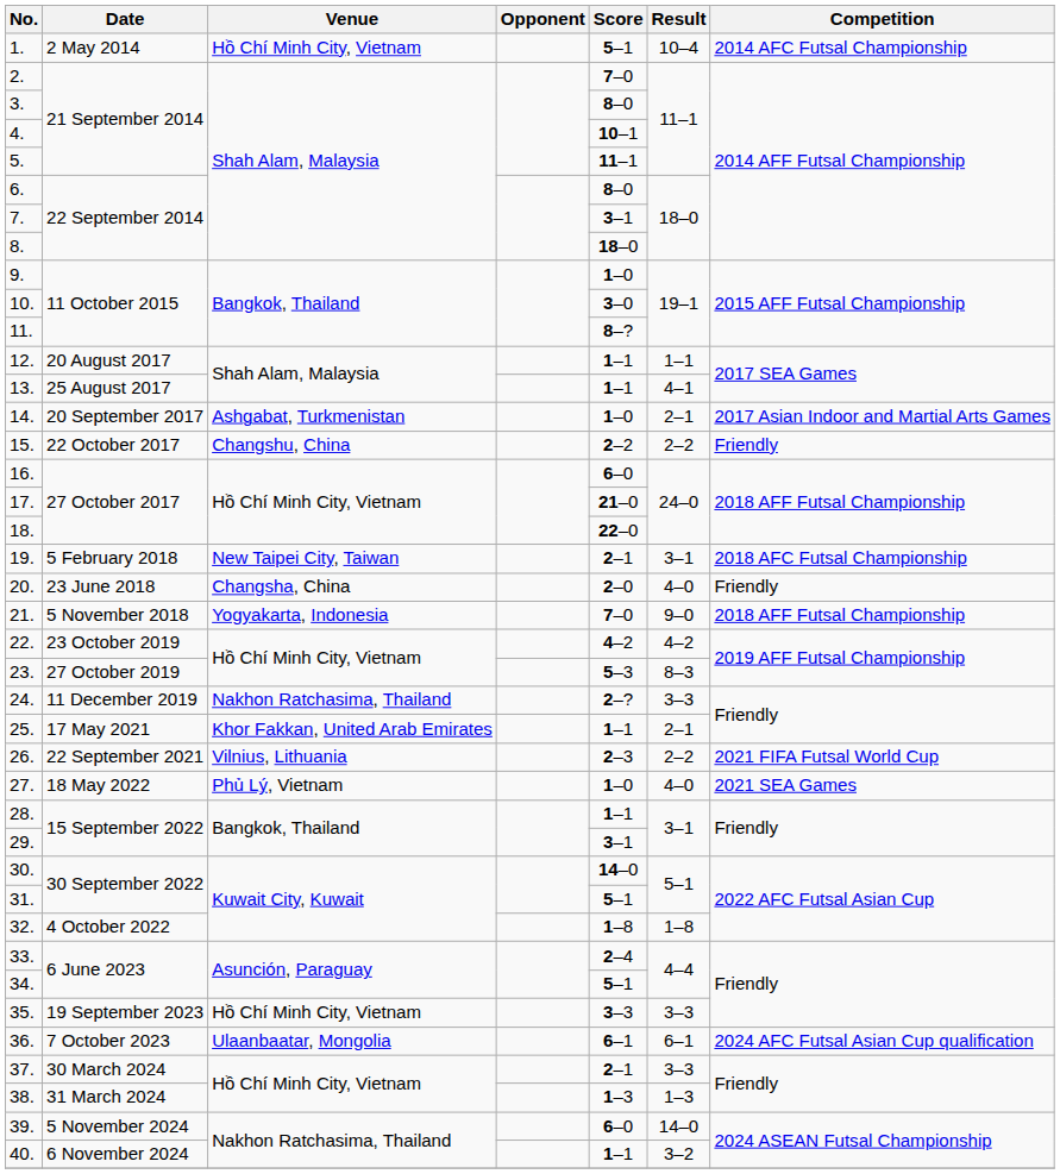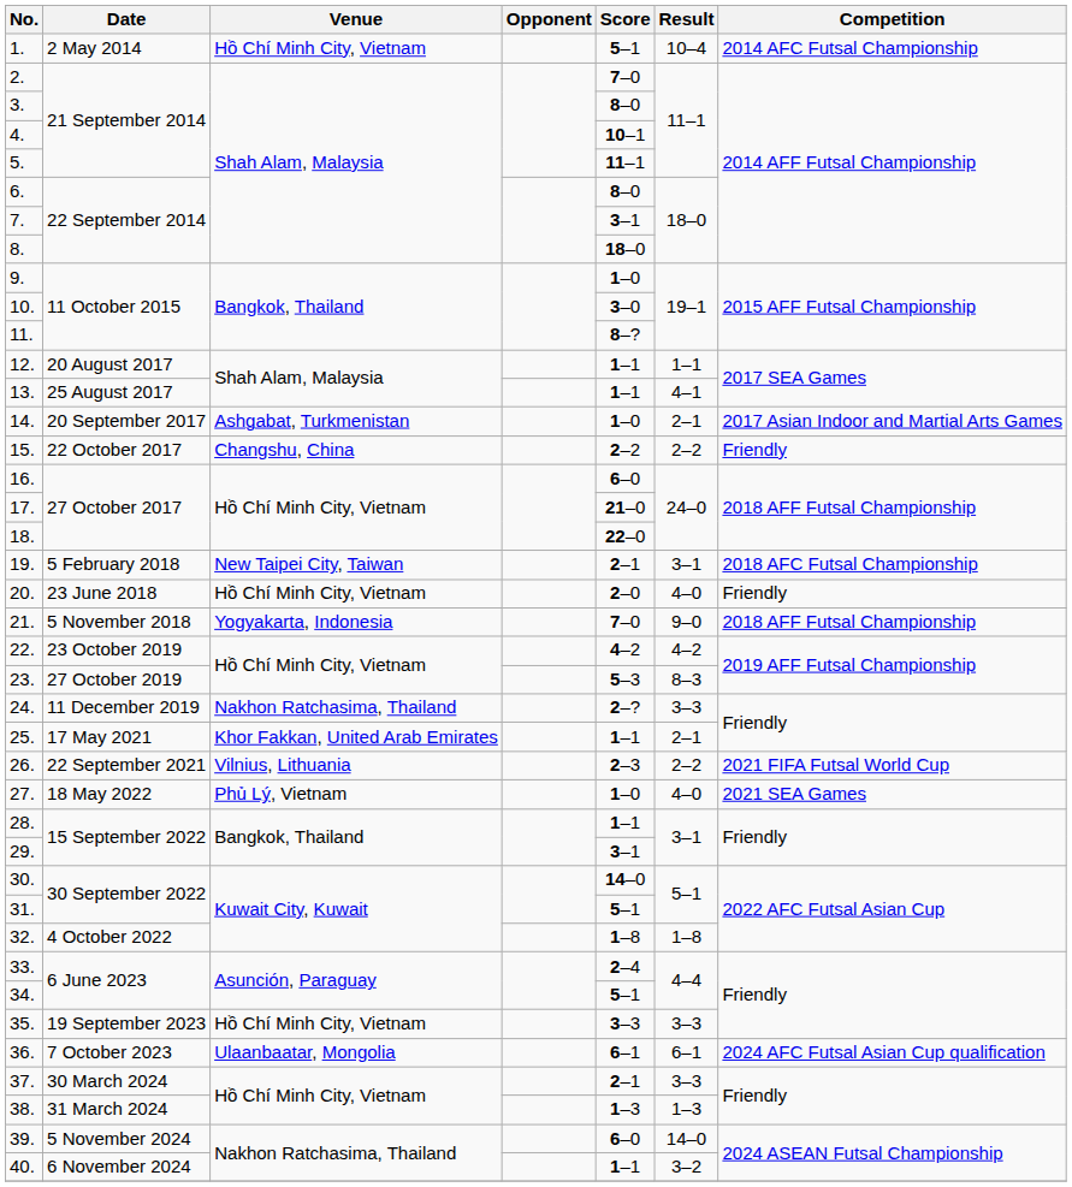 <table class="wikitable">
 <tr>
 <th>No.</th>
 <th>Date</th>
 <th>Venue</th>
 <th>Opponent</th>
 <th>Score</th>
 <th>Result</th>
 <th>Competition</th>
 </tr>
 <tr>
 <td>1.</td>
 <td>2 May 2014</td>
 <td><a href='#'>Hồ Chí Minh City</a>, <a href='#'>Vietnam</a></td>
 <td></td>
 <td align=center><strong>5</strong>–1</td>
 <td align=center>10–4</td>
 <td><a href='#'>2014 AFC Futsal Championship</a></td>
 </tr>
 <tr>
 <td>2.</td>
 <td rowspan=4>21 September 2014</td>
 <td rowspan=7><a href='#'>Shah Alam</a>, <a href='#'>Malaysia</a></td>
 <td rowspan=4></td>
 <td align=center><strong>7</strong>–0</td>
 <td rowspan=4 align=center>11–1</td>
 <td rowspan=7><a href='#'>2014 AFF Futsal Championship</a></td>
 </tr>
 <tr>
 <td>3.</td>
 <td align=center><strong>8</strong>–0</td>
 </tr>
 <tr>
 <td>4.</td>
 <td align=center><strong>10</strong>–1</td>
 </tr>
 <tr>
 <td>5.</td>
 <td align=center><strong>11</strong>–1</td>
 </tr>
 <tr>
 <td>6.</td>
 <td rowspan=3>22 September 2014</td>
 <td rowspan=3></td>
 <td align=center><strong>8</strong>–0</td>
 <td rowspan=3 align=center>18–0</td>
 </tr>
 <tr>
 <td>7.</td>
 <td align=center><strong>3</strong>–1</td>
 </tr>
 <tr>
 <td>8.</td>
 <td align=center><strong>18</strong>–0</td>
 </tr>
 <tr>
 <td>9.</td>
 <td rowspan=3>11 October 2015</td>
 <td rowspan=3><a href='#'>Bangkok</a>, <a href='#'>Thailand</a></td>
 <td rowspan=3></td>
 <td align=center><strong>1</strong>–0</td>
 <td rowspan=3 align=center>19–1</td>
 <td rowspan=3><a href='#'>2015 AFF Futsal Championship</a></td>
 </tr>
 <tr>
 <td>10.</td>
 <td align=center><strong>3</strong>–0</td>
 </tr>
 <tr>
 <td>11.</td>
 <td align=center><strong>8</strong>–?</td>
 </tr>
 <tr>
 <td>12.</td>
 <td>20 August 2017</td>
 <td rowspan=2>Shah Alam, Malaysia</td>
 <td></td>
 <td align=center><strong>1</strong>–1</td>
 <td align=center>1–1</td>
 <td rowspan=2><a href='#'>2017 SEA Games</a></td>
 </tr>
 <tr>
 <td>13.</td>
 <td>25 August 2017</td>
 <td></td>
 <td align=center><strong>1</strong>–1</td>
 <td align=center>4–1</td>
 </tr>
 <tr>
 <td>14.</td>
 <td>20 September 2017</td>
 <td><a href='#'>Ashgabat</a>, <a href='#'>Turkmenistan</a></td>
 <td></td>
 <td align=center><strong>1</strong>–0</td>
 <td align=center>2–1</td>
 <td><a href='#'>2017 Asian Indoor and Martial Arts Games</a></td>
 </tr>
 <tr>
 <td>15.</td>
 <td>22 October 2017</td>
 <td><a href='#'>Changshu</a>, <a href='#'>China</a></td>
 <td></td>
 <td align=center><strong>2</strong>–2</td>
 <td align=center>2–2</td>
 <td><a href='#'>Friendly</a></td>
 </tr>
 <tr>
 <td>16.</td>
 <td rowspan=3>27 October 2017</td>
 <td rowspan=3>Hồ Chí Minh City, Vietnam</td>
 <td rowspan=3></td>
 <td align=center><strong>6</strong>–0</td>
 <td rowspan=3 align=center>24–0</td>
 <td rowspan=3><a href='#'>2018 AFF Futsal Championship</a></td>
 </tr>
 <tr>
 <td>17.</td>
 <td align=center><strong>21</strong>–0</td>
 </tr>
 <tr>
 <td>18.</td>
 <td align=center><strong>22</strong>–0</td>
 </tr>
 <tr>
 <td>19.</td>
 <td>5 February 2018</td>
 <td><a href='#'>New Taipei City</a>, <a href='#'>Taiwan</a></td>
 <td></td>
 <td align=center><strong>2</strong>–1</td>
 <td align=center>3–1</td>
 <td><a href='#'>2018 AFC Futsal Championship</a></td>
 </tr>
 <tr>
 <td>20.</td>
 <td>23 June 2018</td>
-<td><a href='#'>Changsha</a>, China</td>
+<td>Hồ Chí Minh City, Vietnam</td>
 <td></td>
 <td align=center><strong>2</strong>–0</td>
 <td align=center>4–0</td>
 <td>Friendly</td>
 </tr>
 <tr>
 <td>21.</td>
 <td>5 November 2018</td>
 <td><a href='#'>Yogyakarta</a>, <a href='#'>Indonesia</a></td>
 <td></td>
 <td align=center><strong>7</strong>–0</td>
 <td align=center>9–0</td>
 <td><a href='#'>2018 AFF Futsal Championship</a></td>
 </tr>
 <tr>
 <td>22.</td>
 <td>23 October 2019</td>
 <td rowspan=2>Hồ Chí Minh City, Vietnam</td>
 <td></td>
 <td align=center><strong>4</strong>–2</td>
 <td align=center>4–2</td>
 <td rowspan=2><a href='#'>2019 AFF Futsal Championship</a></td>
 </tr>
 <tr>
 <td>23.</td>
 <td>27 October 2019</td>
 <td></td>
 <td align=center><strong>5</strong>–3</td>
 <td align=center>8–3</td>
 </tr>
 <tr>
 <td>24.</td>
 <td>11 December 2019</td>
 <td><a href='#'>Nakhon Ratchasima</a>, <a href='#'>Thailand</a></td>
 <td></td>
 <td align=center><strong>2</strong>–?</td>
 <td align=center>3–3</td>
 <td rowspan=2>Friendly</td>
 </tr>
 <tr>
 <td>25.</td>
 <td>17 May 2021</td>
 <td><a href='#'>Khor Fakkan</a>, <a href='#'>United Arab Emirates</a></td>
 <td></td>
 <td align=center><strong>1</strong>–1</td>
 <td align=center>2–1</td>
 </tr>
 <tr>
 <td>26.</td>
 <td>22 September 2021</td>
 <td><a href='#'>Vilnius</a>, <a href='#'>Lithuania</a></td>
 <td></td>
 <td align=center><strong>2</strong>–3</td>
 <td align=center>2–2</td>
 <td><a href='#'>2021 FIFA Futsal World Cup</a></td>
 </tr>
 <tr>
 <td>27.</td>
 <td>18 May 2022</td>
 <td><a href='#'>Phủ Lý</a>, Vietnam</td>
 <td></td>
 <td align=center><strong>1</strong>–0</td>
 <td align=center>4–0</td>
 <td><a href='#'>2021 SEA Games</a></td>
 </tr>
 <tr>
 <td>28.</td>
 <td rowspan=2>15 September 2022</td>
 <td rowspan=2>Bangkok, Thailand</td>
 <td rowspan=2></td>
 <td align=center><strong>1</strong>–1</td>
 <td rowspan=2 align=center>3–1</td>
 <td rowspan=2>Friendly</td>
 </tr>
 <tr>
 <td>29.</td>
 <td align=center><strong>3</strong>–1</td>
 </tr>
 <tr>
 <td>30.</td>
 <td rowspan=2>30 September 2022</td>
 <td rowspan=3><a href='#'>Kuwait City</a>, <a href='#'>Kuwait</a></td>
 <td rowspan=2></td>
 <td align=center><strong>14</strong>–0</td>
 <td rowspan=2 align=center>5–1</td>
 <td rowspan=3><a href='#'>2022 AFC Futsal Asian Cup</a></td>
 </tr>
 <tr>
 <td>31.</td>
 <td align=center><strong>5</strong>–1</td>
 </tr>
 <tr>
 <td>32.</td>
 <td>4 October 2022</td>
 <td></td>
 <td align=center><strong>1</strong>–8</td>
 <td align=center>1–8</td>
 </tr>
 <tr>
 <td>33.</td>
 <td rowspan=2>6 June 2023</td>
 <td rowspan=2><a href='#'>Asunción</a>, <a href='#'>Paraguay</a></td>
 <td rowspan=2></td>
 <td align=center><strong>2</strong>–4</td>
 <td rowspan=2 align=center>4–4</td>
 <td rowspan=3>Friendly</td>
 </tr>
 <tr>
 <td>34.</td>
 <td align=center><strong>5</strong>–1</td>
 </tr>
 <tr>
 <td>35.</td>
 <td>19 September 2023</td>
 <td>Hồ Chí Minh City, Vietnam</td>
 <td></td>
 <td align=center><strong>3</strong>–3</td>
 <td align=center>3–3</td>
 </tr>
 <tr>
 <td>36.</td>
 <td>7 October 2023</td>
 <td><a href='#'>Ulaanbaatar</a>, <a href='#'>Mongolia</a></td>
 <td></td>
 <td align=center><strong>6</strong>–1</td>
 <td align=center>6–1</td>
 <td><a href='#'>2024 AFC Futsal Asian Cup qualification</a></td>
 </tr>
 <tr>
 <td>37.</td>
 <td>30 March 2024</td>
 <td rowspan=2>Hồ Chí Minh City, Vietnam</td>
 <td></td>
 <td align=center><strong>2</strong>–1</td>
 <td align=center>3–3</td>
 <td rowspan=2>Friendly</td>
 </tr>
 <tr>
 <td>38.</td>
 <td>31 March 2024</td>
 <td></td>
 <td align=center><strong>1</strong>–3</td>
 <td align=center>1–3</td>
 </tr>
 <tr>
 <td>39.</td>
 <td>5 November 2024</td>
 <td rowspan=2>Nakhon Ratchasima, Thailand</td>
 <td></td>
 <td align=center><strong>6</strong>–0</td>
 <td align=center>14–0</td>
 <td rowspan=2><a href='#'>2024 ASEAN Futsal Championship</a></td>
 </tr>
 <tr>
 <td>40.</td>
 <td>6 November 2024</td>
 <td></td>
 <td align=center><strong>1</strong>–1</td>
 <td align=center>3–2</td>
 </tr>
 <tr>
 </tr>
 </table>
